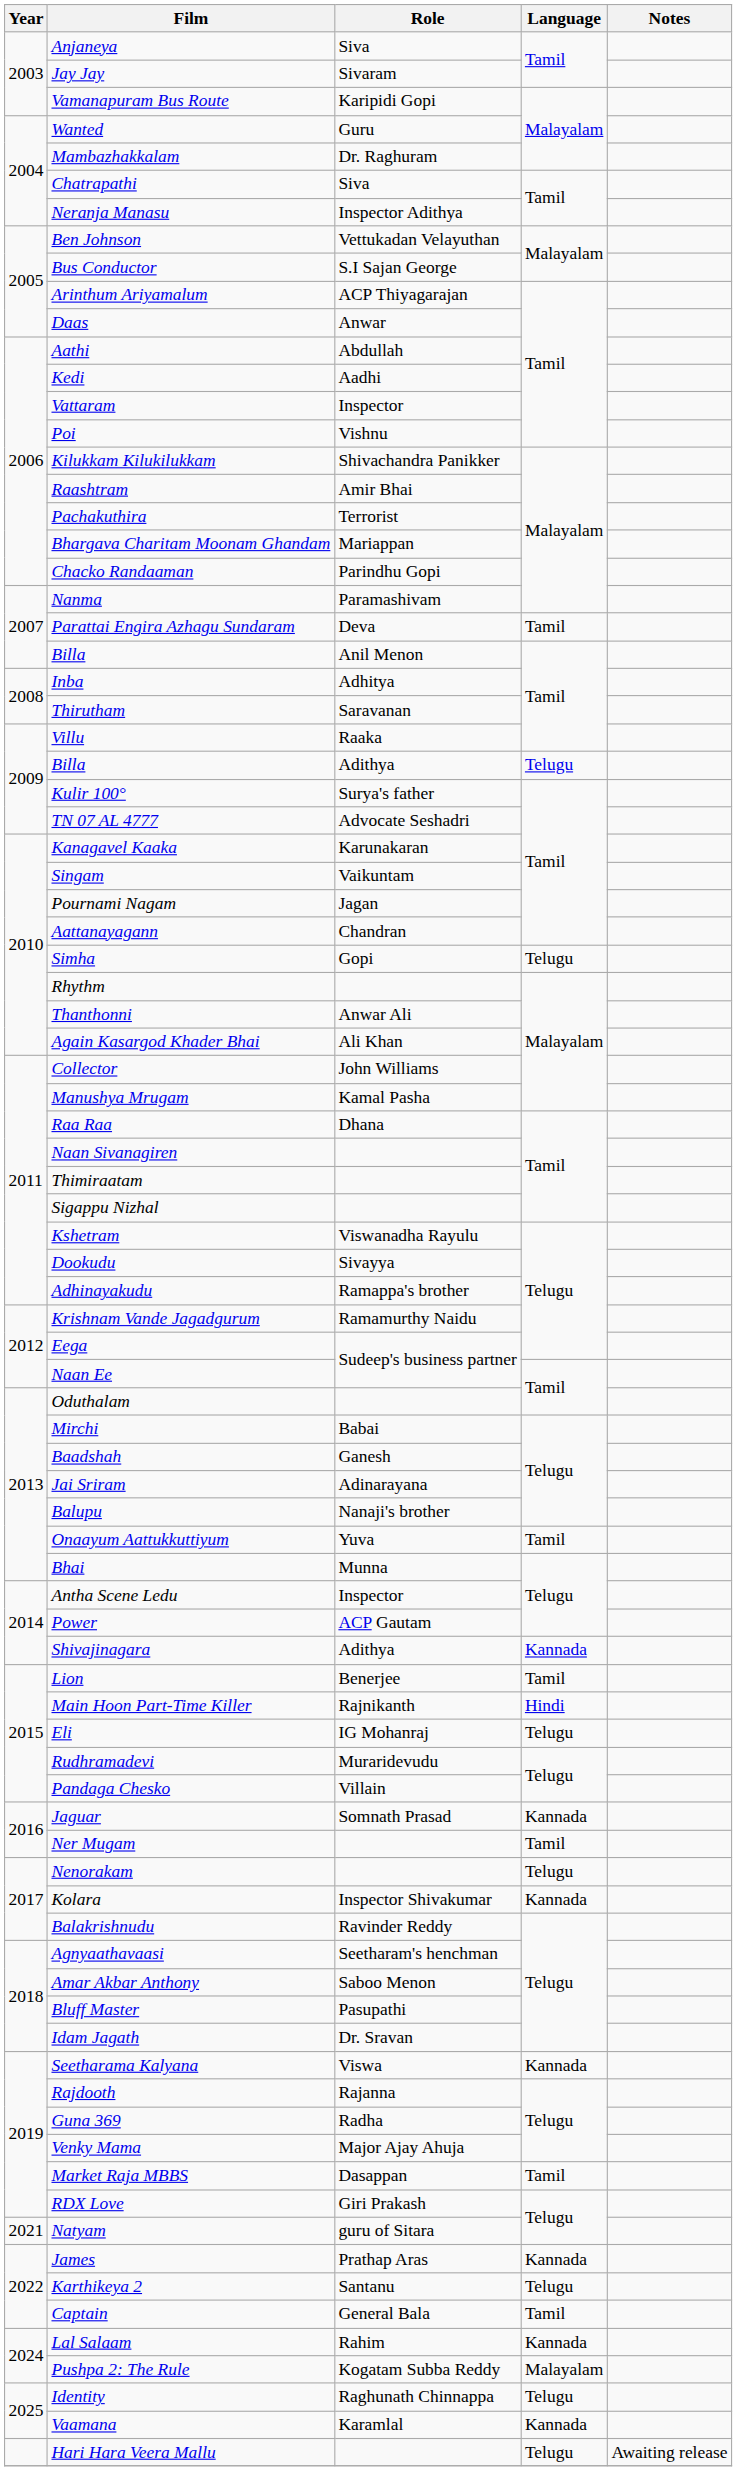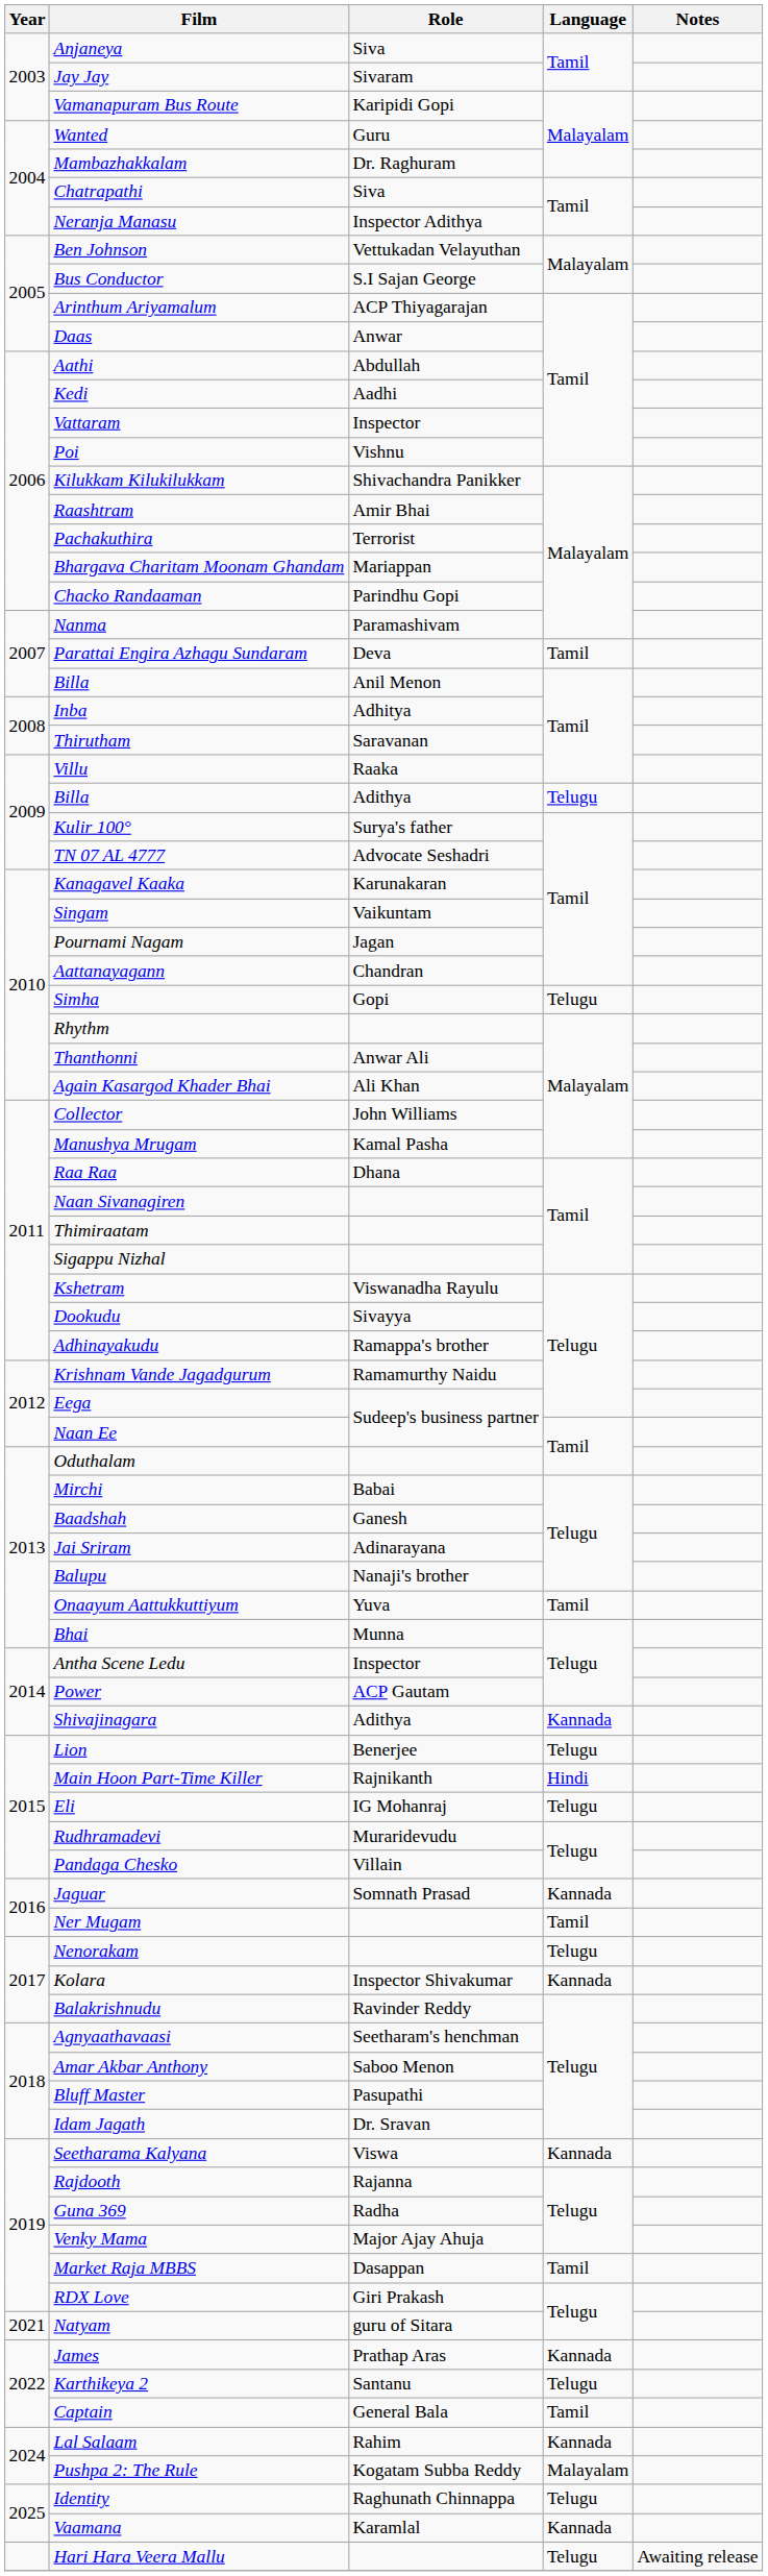 <table class="wikitable sortable">
 <tr>
 <th>Year</th>
 <th>Film</th>
 <th>Role</th>
 <th>Language</th>
 <th>Notes</th>
 </tr>
 <tr>
 <td rowspan = '3'>2003</td>
 <td><em><a href='#'>Anjaneya</a></em></td>
 <td>Siva</td>
 <td rowspan="2"><a href='#'>Tamil</a></td>
 <td></td>
 </tr>
 <tr>
 <td><em><a href='#'>Jay Jay</a></em></td>
 <td>Sivaram</td>
 <td></td>
 </tr>
 <tr>
 <td><em><a href='#'>Vamanapuram Bus Route</a></em></td>
 <td>Karipidi Gopi</td>
 <td rowspan = '3'><a href='#'>Malayalam</a></td>
 <td></td>
 </tr>
 <tr>
 <td rowspan = '4'>2004</td>
 <td><em><a href='#'>Wanted</a></em></td>
 <td>Guru</td>
 <td></td>
 </tr>
 <tr>
 <td><em><a href='#'>Mambazhakkalam</a></em></td>
 <td>Dr. Raghuram</td>
 <td></td>
 </tr>
 <tr>
 <td><em><a href='#'>Chatrapathi</a></em></td>
 <td>Siva</td>
 <td rowspan = '2'>Tamil</td>
 <td></td>
 </tr>
 <tr>
 <td><em><a href='#'>Neranja Manasu</a></em></td>
 <td>Inspector Adithya</td>
 <td></td>
 </tr>
 <tr>
 <td rowspan = '4'>2005</td>
 <td><em><a href='#'>Ben Johnson</a></em></td>
 <td>Vettukadan Velayuthan</td>
 <td rowspan = '2'>Malayalam</td>
 <td></td>
 </tr>
 <tr>
 <td><em><a href='#'>Bus Conductor</a></em></td>
 <td>S.I Sajan George</td>
 <td></td>
 </tr>
 <tr>
 <td><em><a href='#'>Arinthum Ariyamalum</a></em></td>
 <td>ACP Thiyagarajan</td>
 <td rowspan = '6'>Tamil</td>
 <td></td>
 </tr>
 <tr>
 <td><em><a href='#'>Daas</a></em></td>
 <td>Anwar</td>
 <td></td>
 </tr>
 <tr>
 <td rowspan = '9'>2006</td>
 <td><em><a href='#'>Aathi</a></em></td>
 <td>Abdullah</td>
 <td></td>
 </tr>
 <tr>
 <td><em><a href='#'>Kedi</a></em></td>
 <td>Aadhi</td>
 <td></td>
 </tr>
 <tr>
 <td><em><a href='#'>Vattaram</a></em></td>
 <td>Inspector</td>
 <td></td>
 </tr>
 <tr>
 <td><em><a href='#'>Poi</a></em></td>
 <td>Vishnu</td>
 <td></td>
 </tr>
 <tr>
 <td><em><a href='#'>Kilukkam Kilukilukkam</a></em></td>
 <td>Shivachandra Panikker</td>
 <td rowspan = '6'>Malayalam</td>
 <td></td>
 </tr>
 <tr>
 <td><em><a href='#'>Raashtram</a></em></td>
 <td>Amir Bhai</td>
 <td></td>
 </tr>
 <tr>
 <td><em><a href='#'>Pachakuthira</a></em></td>
 <td>Terrorist</td>
 <td></td>
 </tr>
 <tr>
 <td><em><a href='#'>Bhargava Charitam Moonam Ghandam</a></em></td>
 <td>Mariappan</td>
 <td></td>
 </tr>
 <tr>
 <td><em><a href='#'>Chacko Randaaman</a></em></td>
 <td>Parindhu Gopi</td>
 <td></td>
 </tr>
 <tr>
 <td rowspan="3">2007</td>
 <td><em><a href='#'>Nanma</a></em></td>
 <td>Paramashivam</td>
 <td></td>
 </tr>
 <tr>
 <td><em><a href='#'>Parattai Engira Azhagu Sundaram</a></em></td>
 <td>Deva</td>
 <td>Tamil</td>
 <td></td>
 </tr>
 <tr>
 <td><em><a href='#'>Billa</a></em></td>
 <td>Anil Menon</td>
 <td rowspan = '4'>Tamil</td>
 <td></td>
 </tr>
 <tr>
 <td rowspan = '2'>2008</td>
 <td><em><a href='#'>Inba</a></em></td>
 <td>Adhitya</td>
 <td></td>
 </tr>
 <tr>
 <td><em><a href='#'>Thirutham</a></em></td>
 <td>Saravanan</td>
 <td></td>
 </tr>
 <tr>
 <td rowspan = '4'>2009</td>
 <td><em><a href='#'>Villu</a></em></td>
 <td>Raaka</td>
 <td></td>
 </tr>
 <tr>
 <td><em><a href='#'>Billa</a></em></td>
 <td>Adithya</td>
 <td><a href='#'>Telugu</a></td>
 <td></td>
 </tr>
 <tr>
 <td><em><a href='#'>Kulir 100°</a></em></td>
 <td>Surya's father</td>
 <td rowspan = '6'>Tamil</td>
 <td></td>
 </tr>
 <tr>
 <td><em><a href='#'>TN 07 AL 4777</a></em></td>
 <td>Advocate Seshadri</td>
 <td></td>
 </tr>
 <tr>
 <td rowspan = '8'>2010</td>
 <td><em><a href='#'>Kanagavel Kaaka</a></em></td>
 <td>Karunakaran</td>
 <td></td>
 </tr>
 <tr>
 <td><em><a href='#'>Singam</a></em></td>
 <td>Vaikuntam</td>
 <td></td>
 </tr>
 <tr>
 <td><em>Pournami Nagam</em></td>
 <td>Jagan</td>
 <td></td>
 </tr>
 <tr>
 <td><em><a href='#'>Aattanayagann</a></em></td>
 <td>Chandran</td>
 <td></td>
 </tr>
 <tr>
 <td><em><a href='#'>Simha</a></em></td>
 <td>Gopi</td>
 <td>Telugu</td>
 <td></td>
 </tr>
 <tr>
 <td><em>Rhythm</em></td>
 <td></td>
 <td rowspan = '5'>Malayalam</td>
 <td></td>
 </tr>
 <tr>
 <td><em><a href='#'>Thanthonni</a></em></td>
 <td>Anwar Ali</td>
 <td></td>
 </tr>
 <tr>
 <td><em><a href='#'>Again Kasargod Khader Bhai</a></em></td>
 <td>Ali Khan</td>
 <td></td>
 </tr>
 <tr>
 <td rowspan = '9'>2011</td>
 <td><em><a href='#'>Collector</a></em></td>
 <td>John Williams</td>
 <td></td>
 </tr>
 <tr>
 <td><em><a href='#'>Manushya Mrugam</a></em></td>
 <td>Kamal Pasha</td>
 <td></td>
 </tr>
 <tr>
 <td><em><a href='#'>Raa Raa</a></em></td>
 <td>Dhana</td>
 <td rowspan = '4'>Tamil</td>
 <td></td>
 </tr>
 <tr>
 <td><em><a href='#'>Naan Sivanagiren</a></em></td>
 <td></td>
 <td></td>
 </tr>
 <tr>
 <td><em>Thimiraatam</em></td>
 <td></td>
 <td></td>
 </tr>
 <tr>
 <td><em>Sigappu Nizhal</em></td>
 <td></td>
 <td></td>
 </tr>
 <tr>
 <td><em><a href='#'>Kshetram</a></em></td>
 <td>Viswanadha Rayulu</td>
 <td rowspan = '5'>Telugu</td>
 <td></td>
 </tr>
 <tr>
 <td><em><a href='#'>Dookudu</a></em></td>
 <td>Sivayya</td>
 <td></td>
 </tr>
 <tr>
 <td><em><a href='#'>Adhinayakudu</a></em></td>
 <td>Ramappa's brother</td>
 <td></td>
 </tr>
 <tr>
 <td rowspan = '3'>2012</td>
 <td><em><a href='#'>Krishnam Vande Jagadgurum</a></em></td>
 <td>Ramamurthy Naidu</td>
 <td></td>
 </tr>
 <tr>
 <td><em> <a href='#'>Eega</a></em></td>
 <td rowspan="2">Sudeep's business partner</td>
 <td></td>
 </tr>
 <tr>
 <td><em><a href='#'>Naan Ee</a></em></td>
 <td rowspan="2">Tamil</td>
 <td></td>
 </tr>
 <tr>
 <td rowspan = '7'>2013</td>
 <td><em>Oduthalam</em></td>
 <td></td>
 <td></td>
 </tr>
 <tr>
 <td><em><a href='#'>Mirchi</a></em></td>
 <td>Babai</td>
 <td rowspan = '4'>Telugu</td>
 <td></td>
 </tr>
 <tr>
 <td><em><a href='#'>Baadshah</a></em></td>
 <td>Ganesh</td>
 <td></td>
 </tr>
 <tr>
 <td><em><a href='#'>Jai Sriram</a></em></td>
 <td>Adinarayana</td>
 <td></td>
 </tr>
 <tr>
 <td><em><a href='#'>Balupu</a></em></td>
 <td>Nanaji's brother</td>
 <td></td>
 </tr>
 <tr>
 <td><em><a href='#'>Onaayum Aattukkuttiyum</a></em></td>
 <td>Yuva</td>
 <td>Tamil</td>
 <td></td>
 </tr>
 <tr>
 <td><em><a href='#'>Bhai</a></em></td>
 <td>Munna</td>
 <td rowspan = '3'>Telugu</td>
 <td></td>
 </tr>
 <tr>
 <td rowspan = '3'>2014</td>
 <td><em>Antha Scene Ledu</em></td>
 <td>Inspector</td>
 <td></td>
 </tr>
 <tr>
 <td><em><a href='#'>Power</a></em></td>
 <td><a href='#'>ACP</a> Gautam</td>
 <td></td>
 </tr>
 <tr>
 <td><em><a href='#'>Shivajinagara</a></em></td>
 <td>Adithya</td>
 <td><a href='#'>Kannada</a></td>
 <td></td>
 </tr>
 <tr>
 <td rowspan = '5'>2015</td>
 <td><em><a href='#'>Lion</a></em></td>
 <td>Benerjee</td>
-<td>Tamil</td>
+<td>Telugu</td>
 <td></td>
 </tr>
 <tr>
 <td><em><a href='#'>Main Hoon Part-Time Killer</a></em></td>
 <td>Rajnikanth</td>
 <td><a href='#'>Hindi</a></td>
 <td></td>
 </tr>
 <tr>
 <td><em><a href='#'>Eli</a></em></td>
 <td>IG Mohanraj</td>
 <td>Telugu</td>
 <td></td>
 </tr>
 <tr>
 <td><em><a href='#'>Rudhramadevi</a></em></td>
 <td>Muraridevudu</td>
 <td rowspan = '2'>Telugu</td>
 <td></td>
 </tr>
 <tr>
 <td><em><a href='#'>Pandaga Chesko</a></em></td>
 <td>Villain</td>
 <td></td>
 </tr>
 <tr>
 <td rowspan = '2'>2016</td>
 <td><em><a href='#'>Jaguar</a></em></td>
 <td>Somnath Prasad</td>
 <td>Kannada</td>
 <td></td>
 </tr>
 <tr>
 <td><em><a href='#'>Ner Mugam</a></em></td>
 <td></td>
 <td>Tamil</td>
 <td></td>
 </tr>
 <tr>
 <td rowspan = '3'>2017</td>
 <td><em><a href='#'>Nenorakam</a></em></td>
 <td></td>
 <td>Telugu</td>
 <td></td>
 </tr>
 <tr>
 <td><em>Kolara</em></td>
 <td>Inspector Shivakumar</td>
 <td>Kannada</td>
 <td></td>
 </tr>
 <tr>
 <td><em><a href='#'>Balakrishnudu</a></em></td>
 <td>Ravinder Reddy</td>
 <td rowspan = '5'>Telugu</td>
 <td></td>
 </tr>
 <tr>
 <td rowspan = '4'>2018</td>
 <td><em><a href='#'>Agnyaathavaasi</a></em></td>
 <td>Seetharam's henchman</td>
 <td></td>
 </tr>
 <tr>
 <td><em><a href='#'>Amar Akbar Anthony</a></em></td>
 <td>Saboo Menon</td>
 <td></td>
 </tr>
 <tr>
 <td><em><a href='#'>Bluff Master</a></em></td>
 <td>Pasupathi</td>
 <td></td>
 </tr>
 <tr>
 <td><em><a href='#'>Idam Jagath</a></em></td>
 <td>Dr. Sravan</td>
 <td></td>
 </tr>
 <tr>
 <td rowspan="6">2019</td>
 <td><em><a href='#'>Seetharama Kalyana</a></em></td>
 <td>Viswa</td>
 <td>Kannada</td>
 <td></td>
 </tr>
 <tr>
 <td><em><a href='#'>Rajdooth</a></em></td>
 <td>Rajanna</td>
 <td rowspan="3">Telugu</td>
 <td></td>
 </tr>
 <tr>
 <td><em><a href='#'>Guna 369</a></em></td>
 <td>Radha</td>
 <td></td>
 </tr>
 <tr>
 <td><em><a href='#'>Venky Mama</a></em></td>
 <td>Major Ajay Ahuja</td>
 <td></td>
 </tr>
 <tr>
 <td><em><a href='#'>Market Raja MBBS</a></em></td>
 <td>Dasappan</td>
 <td>Tamil</td>
 <td></td>
 </tr>
 <tr>
 <td><em><a href='#'>RDX Love</a></em></td>
 <td>Giri Prakash</td>
 <td rowspan="2">Telugu</td>
 <td></td>
 </tr>
 <tr>
 <td>2021</td>
 <td><em><a href='#'>Natyam</a></em></td>
 <td>guru of Sitara</td>
 <td></td>
 </tr>
 <tr>
 <td rowspan="3">2022</td>
 <td><em><a href='#'>James</a>  </em></td>
 <td>Prathap Aras</td>
 <td>Kannada</td>
 <td></td>
 </tr>
 <tr>
 <td><em><a href='#'>Karthikeya 2</a></em></td>
 <td>Santanu</td>
 <td>Telugu</td>
 <td></td>
 </tr>
 <tr>
 <td><em><a href='#'>Captain</a></em></td>
 <td>General Bala</td>
 <td>Tamil</td>
 <td></td>
 </tr>
 <tr>
 <td rowspan="2">2024</td>
 <td><em><a href='#'>Lal Salaam</a></em></td>
 <td>Rahim</td>
 <td>Kannada</td>
 <td></td>
 </tr>
 <tr>
 <td><em><a href='#'>Pushpa 2: The Rule</a></em></td>
 <td>Kogatam Subba Reddy</td>
 <td>Malayalam</td>
 <td></td>
 </tr>
 <tr>
 <td rowspan="2">2025</td>
 <td><em><a href='#'>Identity</a></em></td>
 <td>Raghunath Chinnappa</td>
 <td>Telugu</td>
 <td></td>
 </tr>
 <tr>
 <td><em><a href='#'>Vaamana</a></em></td>
 <td>Karamlal</td>
 <td>Kannada</td>
 <td></td>
 </tr>
 <tr>
 <td></td>
 <td><em><a href='#'>Hari Hara Veera Mallu</a></em> </td>
 <td></td>
 <td>Telugu</td>
 <td>Awaiting release</td>
 </tr>
 <tr>
 </tr>
 </table>
